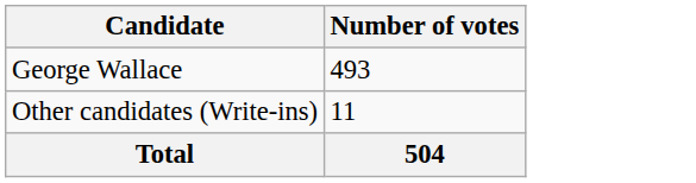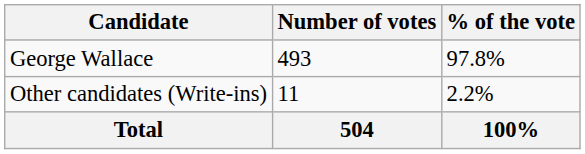 <table class="wikitable sortable">
 <tr>
 <th>Candidate</th>
 <th>Number of votes</th>
+<th>% of the vote</th>
 </tr>
 <tr>
 <td>George Wallace</td>
 <td>493</td>
+<td>97.8%</td>
 </tr>
 <tr>
 <td>Other candidates (Write-ins)</td>
 <td>11</td>
+<td>2.2%</td>
 </tr>
 <tr>
 <th>Total</th>
 <th>504</th>
+<th>100%</th>
 </tr>
 </table>
